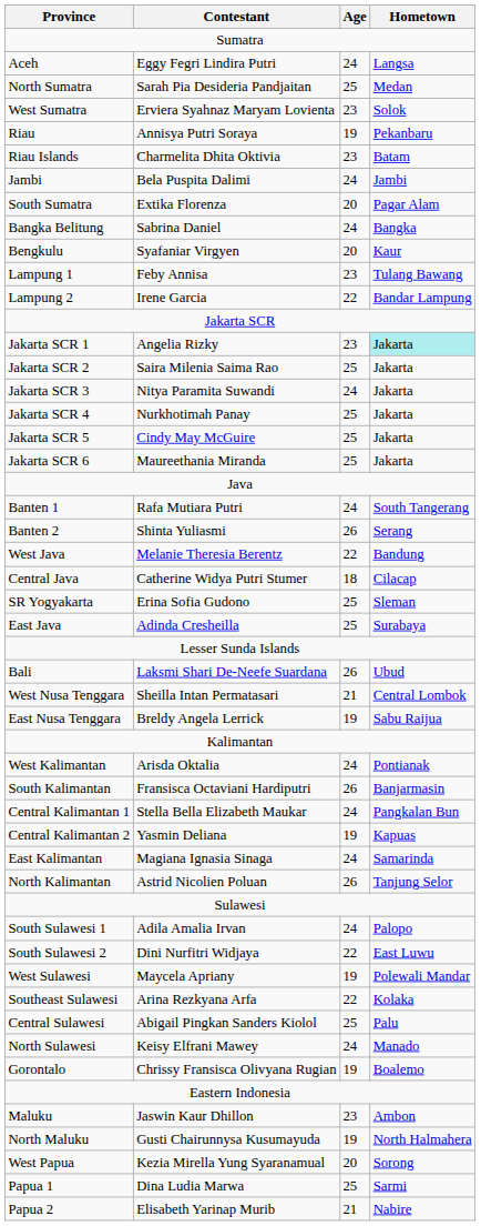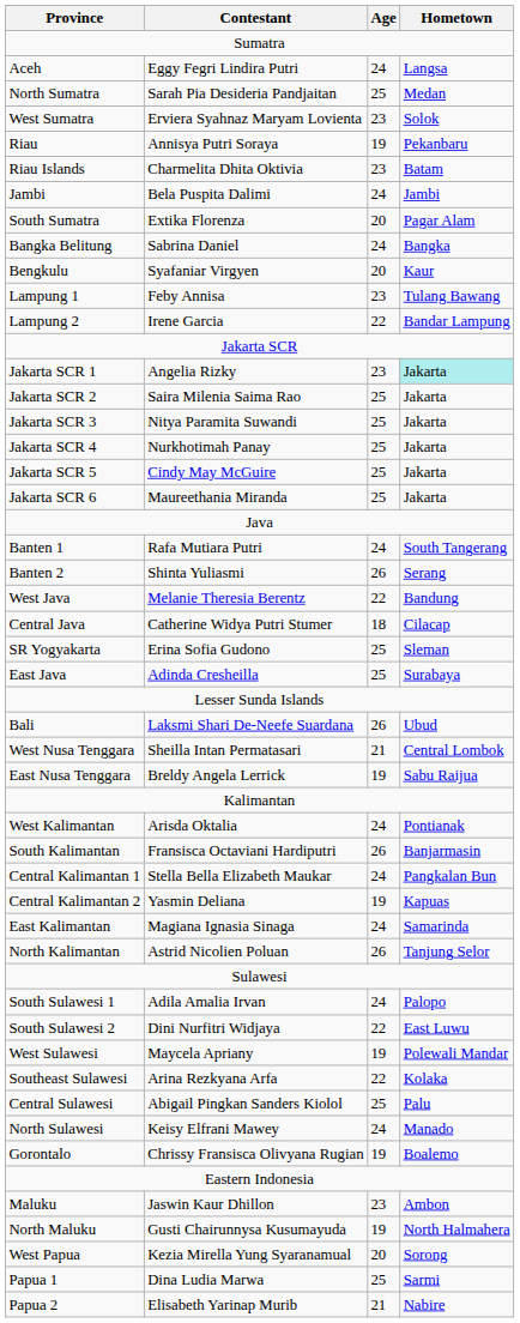 <table class="wikitable sortable" style="font-size: 95%;">
 <tr>
 <th>Province</th>
 <th>Contestant</th>
 <th>Age</th>
 <th>Hometown</th>
 </tr>
 <tr>
 <td colspan="4" style="text-align:center;">Sumatra</td>
 </tr>
 <tr>
 <td>Aceh</td>
 <td>Eggy Fegri Lindira Putri</td>
 <td>24</td>
 <td><a href='#'>Langsa</a></td>
 </tr>
 <tr>
 <td>North Sumatra</td>
 <td>Sarah Pia Desideria Pandjaitan</td>
 <td>25</td>
 <td><a href='#'>Medan</a></td>
 </tr>
 <tr>
 <td>West Sumatra</td>
 <td>Erviera Syahnaz Maryam Lovienta</td>
 <td>23</td>
 <td><a href='#'>Solok</a></td>
 </tr>
 <tr>
 <td>Riau</td>
 <td>Annisya Putri Soraya</td>
 <td>19</td>
 <td><a href='#'>Pekanbaru</a></td>
 </tr>
 <tr>
 <td>Riau Islands</td>
 <td>Charmelita Dhita Oktivia</td>
 <td>23</td>
 <td><a href='#'>Batam</a></td>
 </tr>
 <tr>
 <td>Jambi</td>
 <td>Bela Puspita Dalimi</td>
 <td>24</td>
 <td><a href='#'>Jambi</a></td>
 </tr>
 <tr>
 <td>South Sumatra</td>
 <td>Extika Florenza</td>
 <td>20</td>
 <td><a href='#'>Pagar Alam</a></td>
 </tr>
 <tr>
 <td>Bangka Belitung</td>
 <td>Sabrina Daniel</td>
 <td>24</td>
 <td><a href='#'>Bangka</a></td>
 </tr>
 <tr>
 <td>Bengkulu</td>
 <td>Syafaniar Virgyen</td>
 <td>20</td>
 <td><a href='#'>Kaur</a></td>
 </tr>
 <tr>
 <td>Lampung 1</td>
 <td>Feby Annisa</td>
 <td>23</td>
 <td><a href='#'>Tulang Bawang</a></td>
 </tr>
 <tr>
 <td>Lampung 2</td>
 <td>Irene Garcia</td>
 <td>22</td>
 <td><a href='#'>Bandar Lampung</a></td>
 </tr>
 <tr>
 <td colspan="4" style="text-align:center;"><a href='#'>Jakarta SCR</a></td>
 </tr>
 <tr>
 <td>Jakarta SCR 1</td>
 <td>Angelia Rizky</td>
 <td>23</td>
 <td style="background: paleturquoise;">Jakarta</td>
 </tr>
 <tr>
 <td>Jakarta SCR 2</td>
 <td>Saira Milenia Saima Rao</td>
 <td>25</td>
 <td>Jakarta</td>
 </tr>
 <tr>
 <td>Jakarta SCR 3</td>
 <td>Nitya Paramita Suwandi</td>
-<td>24</td>
+<td>25</td>
 <td>Jakarta</td>
 </tr>
 <tr>
 <td>Jakarta SCR 4</td>
 <td>Nurkhotimah Panay</td>
 <td>25</td>
 <td>Jakarta</td>
 </tr>
 <tr>
 <td>Jakarta SCR 5</td>
 <td><a href='#'>Cindy May McGuire</a></td>
 <td>25</td>
 <td>Jakarta</td>
 </tr>
 <tr>
 <td>Jakarta SCR 6</td>
 <td>Maureethania Miranda</td>
 <td>25</td>
 <td>Jakarta</td>
 </tr>
 <tr>
 <td colspan="4" style="text-align:center;">Java</td>
 </tr>
 <tr>
 <td>Banten 1</td>
 <td>Rafa Mutiara Putri</td>
 <td>24</td>
 <td><a href='#'>South Tangerang</a></td>
 </tr>
 <tr>
 <td>Banten 2</td>
 <td>Shinta Yuliasmi</td>
 <td>26</td>
 <td><a href='#'>Serang</a></td>
 </tr>
 <tr>
 <td>West Java</td>
 <td><a href='#'>Melanie Theresia Berentz</a></td>
 <td>22</td>
 <td><a href='#'>Bandung</a></td>
 </tr>
 <tr>
 <td>Central Java</td>
 <td>Catherine Widya Putri Stumer</td>
 <td>18</td>
 <td><a href='#'>Cilacap</a></td>
 </tr>
 <tr>
 <td>SR Yogyakarta</td>
 <td>Erina Sofia Gudono</td>
 <td>25</td>
 <td><a href='#'>Sleman</a></td>
 </tr>
 <tr>
 <td>East Java</td>
 <td><a href='#'>Adinda Cresheilla</a></td>
 <td>25</td>
 <td><a href='#'>Surabaya</a></td>
 </tr>
 <tr>
 <td colspan="4" style="text-align:center;">Lesser Sunda Islands</td>
 </tr>
 <tr>
 <td>Bali</td>
 <td><a href='#'>Laksmi Shari De-Neefe Suardana</a></td>
 <td>26</td>
 <td><a href='#'>Ubud</a></td>
 </tr>
 <tr>
 <td>West Nusa Tenggara</td>
 <td>Sheilla Intan Permatasari</td>
 <td>21</td>
 <td><a href='#'>Central Lombok</a></td>
 </tr>
 <tr>
 <td>East Nusa Tenggara</td>
 <td>Breldy Angela Lerrick</td>
 <td>19</td>
 <td><a href='#'>Sabu Raijua</a></td>
 </tr>
 <tr>
 <td colspan="4" style="text-align:center;">Kalimantan</td>
 </tr>
 <tr>
 <td>West Kalimantan</td>
 <td>Arisda Oktalia</td>
 <td>24</td>
 <td><a href='#'>Pontianak</a></td>
 </tr>
 <tr>
 <td>South Kalimantan</td>
 <td>Fransisca Octaviani Hardiputri</td>
 <td>26</td>
 <td><a href='#'>Banjarmasin</a></td>
 </tr>
 <tr>
 <td>Central Kalimantan 1</td>
 <td>Stella Bella Elizabeth Maukar</td>
 <td>24</td>
 <td><a href='#'>Pangkalan Bun</a></td>
 </tr>
 <tr>
 <td>Central Kalimantan 2</td>
 <td>Yasmin Deliana</td>
 <td>19</td>
 <td><a href='#'>Kapuas</a></td>
 </tr>
 <tr>
 <td>East Kalimantan</td>
 <td>Magiana Ignasia Sinaga</td>
 <td>24</td>
 <td><a href='#'>Samarinda</a></td>
 </tr>
 <tr>
 <td>North Kalimantan</td>
 <td>Astrid Nicolien Poluan</td>
 <td>26</td>
 <td><a href='#'>Tanjung Selor</a></td>
 </tr>
 <tr>
 <td colspan="4" style="text-align:center;">Sulawesi</td>
 </tr>
 <tr>
 <td>South Sulawesi 1</td>
 <td>Adila Amalia Irvan</td>
 <td>24</td>
 <td><a href='#'>Palopo</a></td>
 </tr>
 <tr>
 <td>South Sulawesi 2</td>
 <td>Dini Nurfitri Widjaya</td>
 <td>22</td>
 <td><a href='#'>East Luwu</a></td>
 </tr>
 <tr>
 <td>West Sulawesi</td>
 <td>Maycela Apriany</td>
 <td>19</td>
 <td><a href='#'>Polewali Mandar</a></td>
 </tr>
 <tr>
 <td>Southeast Sulawesi</td>
 <td>Arina Rezkyana Arfa</td>
 <td>22</td>
 <td><a href='#'>Kolaka</a></td>
 </tr>
 <tr>
 <td>Central Sulawesi</td>
 <td>Abigail Pingkan Sanders Kiolol</td>
 <td>25</td>
 <td><a href='#'>Palu</a></td>
 </tr>
 <tr>
 <td>North Sulawesi</td>
 <td>Keisy Elfrani Mawey</td>
 <td>24</td>
 <td><a href='#'>Manado</a></td>
 </tr>
 <tr>
 <td>Gorontalo</td>
 <td>Chrissy Fransisca Olivyana Rugian</td>
 <td>19</td>
 <td><a href='#'>Boalemo</a></td>
 </tr>
 <tr>
 <td colspan="4" style="text-align:center;">Eastern Indonesia</td>
 </tr>
 <tr>
 <td>Maluku</td>
 <td>Jaswin Kaur Dhillon</td>
 <td>23</td>
 <td><a href='#'>Ambon</a></td>
 </tr>
 <tr>
 <td>North Maluku</td>
 <td>Gusti Chairunnysa Kusumayuda</td>
 <td>19</td>
 <td><a href='#'>North Halmahera</a></td>
 </tr>
 <tr>
 <td>West Papua</td>
 <td>Kezia Mirella Yung Syaranamual</td>
 <td>20</td>
 <td><a href='#'>Sorong</a></td>
 </tr>
 <tr>
 <td>Papua 1</td>
 <td>Dina Ludia Marwa</td>
 <td>25</td>
 <td><a href='#'>Sarmi</a></td>
 </tr>
 <tr>
 <td>Papua 2</td>
 <td>Elisabeth Yarinap Murib</td>
 <td>21</td>
 <td><a href='#'>Nabire</a></td>
 </tr>
 </table>
